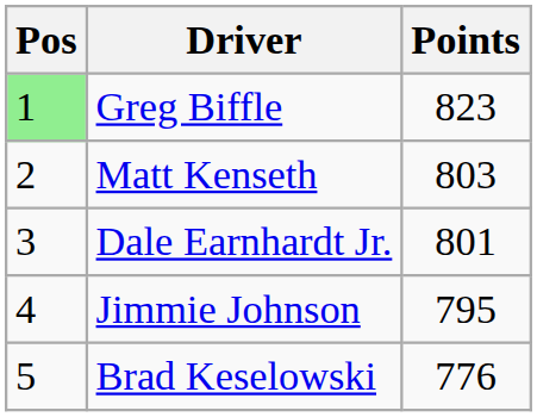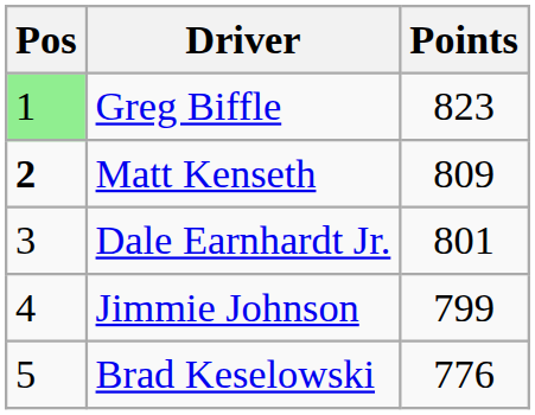 <table class="sortable wikitable " style="font-size: 95%;">
 <tr>
 <th>Pos</th>
 <th>Driver</th>
 <th>Points</th>
 </tr>
 <tr>
 <td style="background: lightgreen;">1</td>
 <td><a href='#'>Greg Biffle</a></td>
 <td style="text-align:center;">823</td>
 </tr>
 <tr>
-<td>2</td>
+<td><strong>2</strong></td>
 <td><a href='#'>Matt Kenseth</a></td>
-<td style="text-align:center;">803</td>
+<td style="text-align:center;">809</td>
 </tr>
 <tr>
 <td>3</td>
 <td><a href='#'>Dale Earnhardt Jr.</a></td>
 <td style="text-align:center;">801</td>
 </tr>
 <tr>
 <td>4</td>
 <td><a href='#'>Jimmie Johnson</a></td>
-<td style="text-align:center;">795</td>
+<td style="text-align:center;">799</td>
 </tr>
 <tr>
 <td>5</td>
 <td><a href='#'>Brad Keselowski</a></td>
 <td style="text-align:center;">776</td>
 </tr>
 </table>
